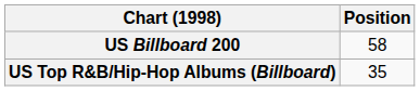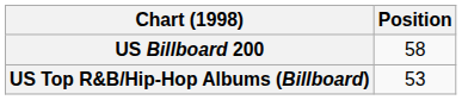 <table class="wikitable sortable plainrowheaders">
 <tr>
 <th scope="col">Chart (1998)</th>
 <th scope="col">Position</th>
 </tr>
 <tr>
 <th scope="row">US <em>Billboard</em> 200</th>
 <td style="text-align:center;">58</td>
 </tr>
 <tr>
 <th scope="row">US Top R&B/Hip-Hop Albums (<em>Billboard</em>)</th>
-<td style="text-align:center;">35</td>
+<td style="text-align:center;">53</td>
 </tr>
 </table>
